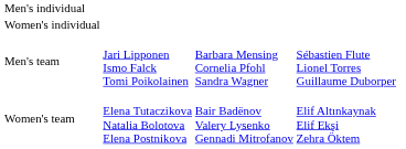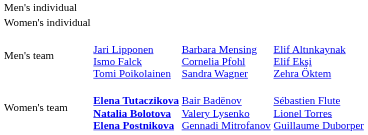 <table>
 <tr>
 <td>Men's individual</td>
 <td></td>
 <td></td>
 <td></td>
 </tr>
 <tr>
 <td>Women's individual</td>
 <td></td>
 <td></td>
 <td></td>
 </tr>
 <tr>
 <td>Men's team</td>
 <td><br><a href='#'>Jari Lipponen</a><br><a href='#'>Ismo Falck</a><br><a href='#'>Tomi Poikolainen</a></td>
 <td><br><a href='#'>Barbara Mensing</a><br><a href='#'>Cornelia Pfohl</a><br><a href='#'>Sandra Wagner</a></td>
-<td><br><a href='#'>Sébastien Flute</a><br><a href='#'>Lionel Torres</a><br><a href='#'>Guillaume Duborper</a></td>
+<td><br><a href='#'>Elif Altınkaynak</a><br><a href='#'>Elif Ekşi</a><br><a href='#'>Zehra Öktem</a></td>
 </tr>
 <tr>
 <td>Women's team</td>
-<td><br><a href='#'>Elena Tutaczikova</a><br><a href='#'>Natalia Bolotova</a><br><a href='#'>Elena Postnikova</a></td>
+<td><strong><br><a href='#'>Elena Tutaczikova</a><br><a href='#'>Natalia Bolotova</a><br><a href='#'>Elena Postnikova</a></strong></td>
 <td><br><a href='#'>Bair Badënov</a><br><a href='#'>Valery Lysenko</a><br><a href='#'>Gennadi Mitrofanov</a></td>
-<td><br><a href='#'>Elif Altınkaynak</a><br><a href='#'>Elif Ekşi</a><br><a href='#'>Zehra Öktem</a></td>
+<td><br><a href='#'>Sébastien Flute</a><br><a href='#'>Lionel Torres</a><br><a href='#'>Guillaume Duborper</a></td>
 </tr>
 </table>
